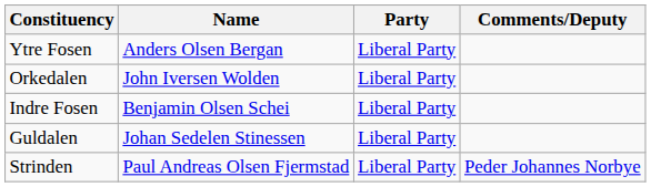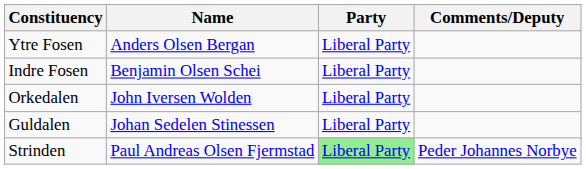 <table class="wikitable">
 <tr>
 <th>Constituency</th>
 <th>Name</th>
 <th>Party</th>
 <th>Comments/Deputy</th>
 </tr>
 <tr>
 <td>Ytre Fosen</td>
 <td><a href='#'>Anders Olsen Bergan</a></td>
 <td><a href='#'>Liberal Party</a></td>
 <td></td>
 </tr>
 <tr>
-<td>Orkedalen</td>
-<td><a href='#'>John Iversen Wolden</a></td>
+<td>Indre Fosen</td>
+<td><a href='#'>Benjamin Olsen Schei</a></td>
 <td><a href='#'>Liberal Party</a></td>
 <td></td>
 </tr>
 <tr>
-<td>Indre Fosen</td>
-<td><a href='#'>Benjamin Olsen Schei</a></td>
+<td>Orkedalen</td>
+<td><a href='#'>John Iversen Wolden</a></td>
 <td><a href='#'>Liberal Party</a></td>
 <td></td>
 </tr>
 <tr>
 <td>Guldalen</td>
 <td><a href='#'>Johan Sedelen Stinessen</a></td>
 <td><a href='#'>Liberal Party</a></td>
 <td></td>
 </tr>
 <tr>
 <td>Strinden</td>
 <td><a href='#'>Paul Andreas Olsen Fjermstad</a></td>
-<td><a href='#'>Liberal Party</a></td>
+<td style="background: lightgreen;"><a href='#'>Liberal Party</a></td>
 <td><a href='#'>Peder Johannes Norbye</a></td>
 </tr>
 </table>
